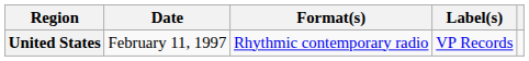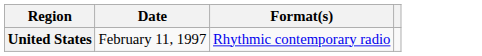 <table class="wikitable plainrowheaders">
 <tr>
 <th scope="col">Region</th>
 <th scope="col">Date</th>
 <th scope="col">Format(s)</th>
-<th scope="col">Label(s)</th>
 <th scope="col"></th>
 </tr>
 <tr>
 <th scope="row">United States</th>
 <td>February 11, 1997</td>
 <td><a href='#'>Rhythmic contemporary radio</a></td>
-<td><a href='#'>VP Records</a></td>
 <td></td>
 </tr>
 </table>
